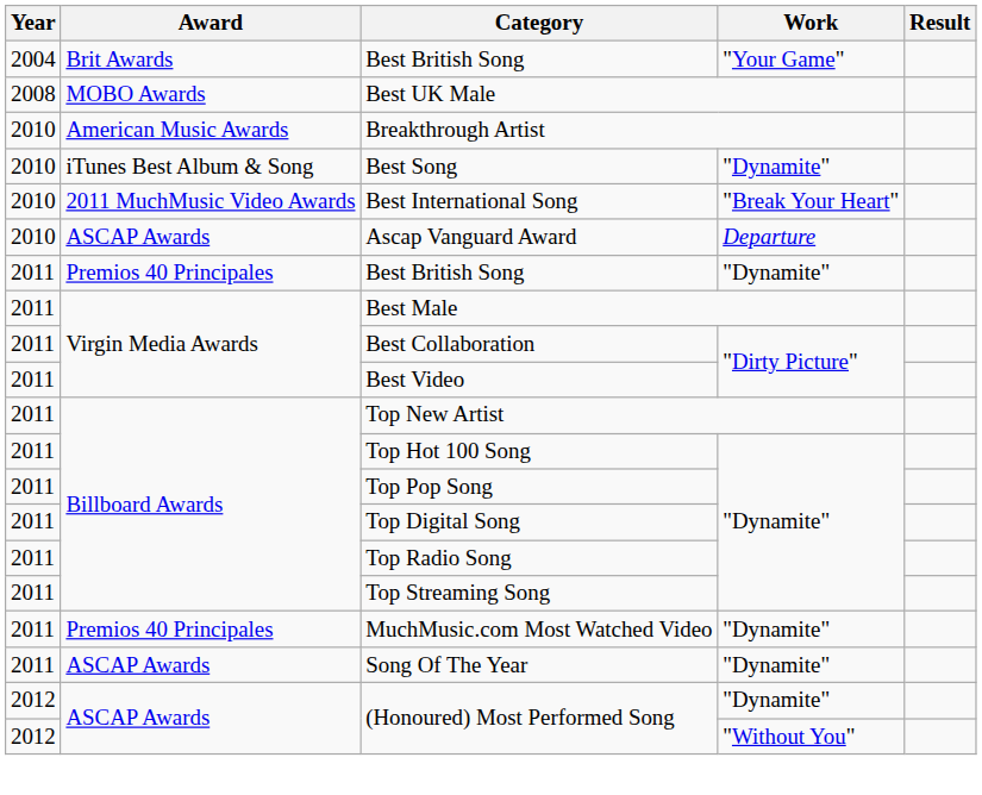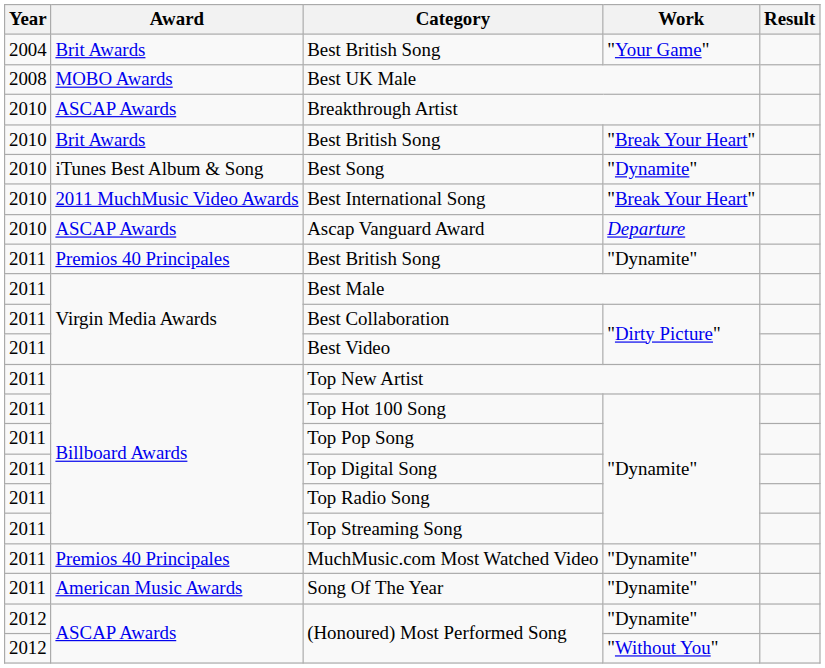 <table class="wikitable">
 <tr>
 <th>Year</th>
 <th>Award</th>
 <th>Category</th>
 <th>Work</th>
 <th>Result</th>
 </tr>
 <tr>
 <td>2004</td>
 <td><a href='#'>Brit Awards</a></td>
 <td>Best British Song</td>
 <td>"<a href='#'>Your Game</a>"</td>
 <td></td>
 </tr>
 <tr>
 <td>2008</td>
 <td><a href='#'>MOBO Awards</a></td>
 <td colspan=2>Best UK Male</td>
 <td></td>
 </tr>
 <tr>
 <td>2010</td>
-<td><a href='#'>American Music Awards</a></td>
+<td><a href='#'>ASCAP Awards</a></td>
 <td colspan=2>Breakthrough Artist</td>
+<td></td>
+</tr>
+<tr>
+<td>2010</td>
+<td><a href='#'>Brit Awards</a></td>
+<td>Best British Song</td>
+<td>"<a href='#'>Break Your Heart</a>"</td>
 <td></td>
 </tr>
 <tr>
 <td>2010</td>
 <td>iTunes Best Album & Song</td>
 <td>Best Song</td>
 <td>"<a href='#'>Dynamite</a>"</td>
 <td></td>
 </tr>
 <tr>
 <td>2010</td>
 <td><a href='#'>2011 MuchMusic Video Awards</a></td>
 <td>Best International Song</td>
 <td>"<a href='#'>Break Your Heart</a>"</td>
 <td></td>
 </tr>
 <tr>
 <td>2010</td>
 <td><a href='#'>ASCAP Awards</a></td>
 <td>Ascap Vanguard Award</td>
 <td><em><a href='#'>Departure</a></em></td>
 <td></td>
 </tr>
 <tr>
 <td>2011</td>
 <td><a href='#'>Premios 40 Principales</a></td>
 <td>Best British Song</td>
 <td>"Dynamite"</td>
 <td></td>
 </tr>
 <tr>
 <td>2011</td>
 <td rowspan=3>Virgin Media Awards</td>
 <td colspan=2>Best Male</td>
 <td></td>
 </tr>
 <tr>
 <td>2011</td>
 <td>Best Collaboration</td>
 <td rowspan=2>"<a href='#'>Dirty Picture</a>"</td>
 <td></td>
 </tr>
 <tr>
 <td>2011</td>
 <td>Best Video</td>
 <td></td>
 </tr>
 <tr>
 <td>2011</td>
 <td rowspan=6><a href='#'>Billboard Awards</a></td>
 <td colspan=2>Top New Artist</td>
 <td></td>
 </tr>
 <tr>
 <td>2011</td>
 <td>Top Hot 100 Song</td>
 <td rowspan=5>"Dynamite"</td>
 <td></td>
 </tr>
 <tr>
 <td>2011</td>
 <td>Top Pop Song</td>
 <td></td>
 </tr>
 <tr>
 <td>2011</td>
 <td>Top Digital Song</td>
 <td></td>
 </tr>
 <tr>
 <td>2011</td>
 <td>Top Radio Song</td>
 <td></td>
 </tr>
 <tr>
 <td>2011</td>
 <td>Top Streaming Song</td>
 <td></td>
 </tr>
 <tr>
 <td>2011</td>
 <td><a href='#'>Premios 40 Principales</a></td>
 <td>MuchMusic.com Most Watched Video</td>
 <td>"Dynamite"</td>
 <td></td>
 </tr>
 <tr>
 <td>2011</td>
-<td><a href='#'>ASCAP Awards</a></td>
+<td><a href='#'>American Music Awards</a></td>
 <td>Song Of The Year</td>
 <td>"Dynamite"</td>
 <td></td>
 </tr>
 <tr>
 <td>2012</td>
 <td rowspan=2><a href='#'>ASCAP Awards</a></td>
 <td rowspan=2>(Honoured) Most Performed Song</td>
 <td>"Dynamite"</td>
 <td></td>
 </tr>
 <tr>
 <td>2012</td>
 <td>"<a href='#'>Without You</a>"</td>
 <td></td>
 </tr>
 </table>
